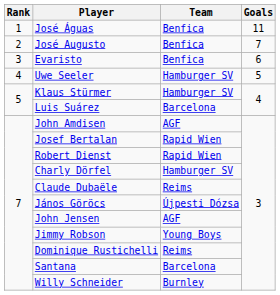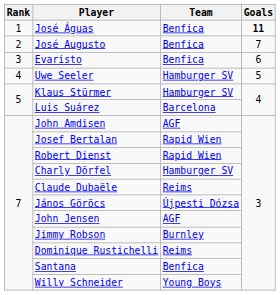 <table class="wikitable" style="text-align:center">
 <tr>
 <th>Rank</th>
 <th>Player</th>
 <th>Team</th>
 <th>Goals</th>
 </tr>
 <tr>
 <td>1</td>
 <td align="left"> <a href='#'>José Águas</a></td>
 <td align="left"> <a href='#'>Benfica</a></td>
-<td>11</td>
+<td><strong>11</strong></td>
 </tr>
 <tr>
 <td>2</td>
 <td align="left"> <a href='#'>José Augusto</a></td>
 <td align="left"> <a href='#'>Benfica</a></td>
 <td>7</td>
 </tr>
 <tr>
 <td>3</td>
 <td align="left"> <a href='#'>Evaristo</a></td>
 <td align="left"> <a href='#'>Benfica</a></td>
 <td>6</td>
 </tr>
 <tr>
 <td>4</td>
 <td align="left"> <a href='#'>Uwe Seeler</a></td>
 <td align="left"> <a href='#'>Hamburger SV</a></td>
 <td>5</td>
 </tr>
 <tr>
 <td rowspan="2">5</td>
 <td align="left"> <a href='#'>Klaus Stürmer</a></td>
 <td align="left"> <a href='#'>Hamburger SV</a></td>
 <td rowspan="2">4</td>
 </tr>
 <tr>
 <td align="left"> <a href='#'>Luis Suárez</a></td>
 <td align="left"> <a href='#'>Barcelona</a></td>
 </tr>
 <tr>
 <td rowspan="11">7</td>
 <td align="left"> <a href='#'>John Amdisen</a></td>
 <td align="left"> <a href='#'>AGF</a></td>
 <td rowspan="11">3</td>
 </tr>
 <tr>
 <td align="left"> <a href='#'>Josef Bertalan</a></td>
 <td align="left"> <a href='#'>Rapid Wien</a></td>
 </tr>
 <tr>
 <td align="left"> <a href='#'>Robert Dienst</a></td>
 <td align="left"> <a href='#'>Rapid Wien</a></td>
 </tr>
 <tr>
 <td align="left"> <a href='#'>Charly Dörfel</a></td>
 <td align="left"> <a href='#'>Hamburger SV</a></td>
 </tr>
 <tr>
 <td align="left"> <a href='#'>Claude Dubaële</a></td>
 <td align="left"> <a href='#'>Reims</a></td>
 </tr>
 <tr>
 <td align="left"> <a href='#'>János Göröcs</a></td>
 <td align="left"> <a href='#'>Újpesti Dózsa</a></td>
 </tr>
 <tr>
 <td align="left"> <a href='#'>John Jensen</a></td>
 <td align="left"> <a href='#'>AGF</a></td>
 </tr>
 <tr>
 <td align="left"> <a href='#'>Jimmy Robson</a></td>
-<td align="left"> <a href='#'>Young Boys</a></td>
+<td align="left"> <a href='#'>Burnley</a></td>
 </tr>
 <tr>
 <td align="left"> <a href='#'>Dominique Rustichelli</a></td>
 <td align="left"> <a href='#'>Reims</a></td>
 </tr>
 <tr>
 <td align="left"> <a href='#'>Santana</a></td>
-<td align="left"> <a href='#'>Barcelona</a></td>
+<td align="left"> <a href='#'>Benfica</a></td>
 </tr>
 <tr>
 <td align="left"> <a href='#'>Willy Schneider</a></td>
-<td align="left"> <a href='#'>Burnley</a></td>
+<td align="left"> <a href='#'>Young Boys</a></td>
 </tr>
 </table>
